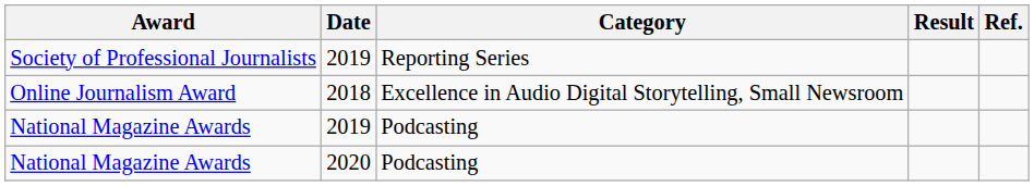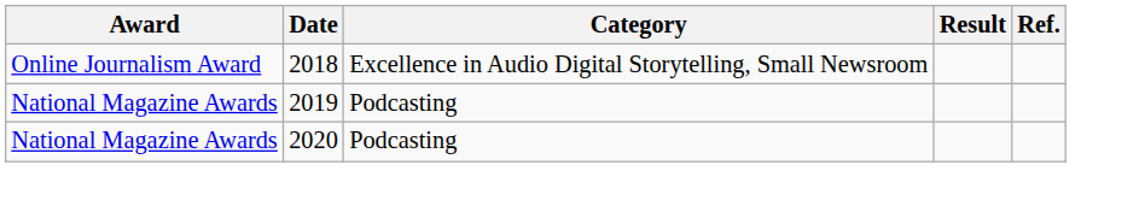 <table class="wikitable sortable">
 <tr>
 <th>Award</th>
 <th>Date</th>
 <th>Category</th>
 <th>Result</th>
 <th>Ref.</th>
-</tr>
-<tr>
-<td><a href='#'>Society of Professional Journalists</a></td>
-<td>2019</td>
-<td>Reporting Series</td>
-<td></td>
-<td></td>
 </tr>
 <tr>
 <td><a href='#'>Online Journalism Award</a></td>
 <td>2018</td>
 <td>Excellence in Audio Digital Storytelling, Small Newsroom</td>
 <td></td>
 <td></td>
 </tr>
 <tr>
 <td><a href='#'>National Magazine Awards</a></td>
 <td>2019</td>
 <td>Podcasting</td>
 <td></td>
 <td></td>
 </tr>
 <tr>
 <td><a href='#'>National Magazine Awards</a></td>
 <td>2020</td>
 <td>Podcasting</td>
 <td></td>
 <td></td>
 </tr>
 </table>
